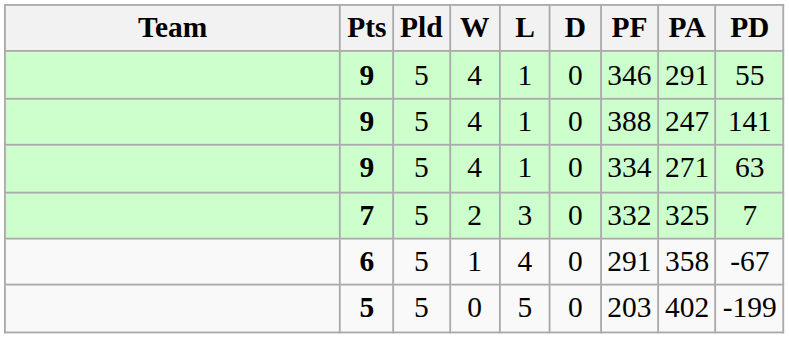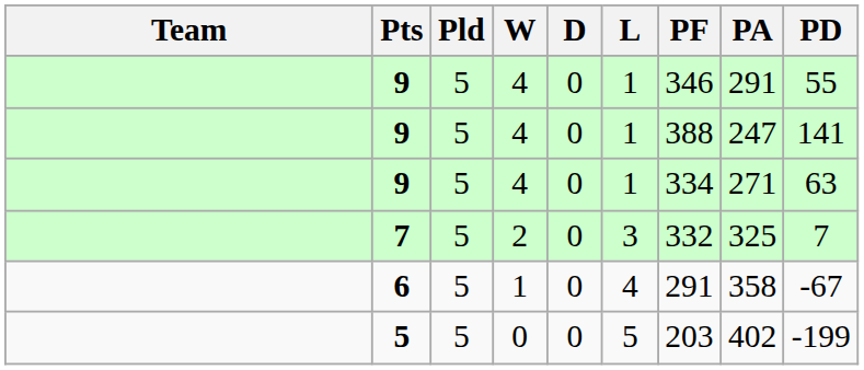 <table class=wikitable style="text-align:center">
 <tr>
 <th width=175>Team</th>
 <th width=20>Pts</th>
 <th width=20>Pld</th>
 <th width=20>W</th>
+<th width=20>D</th>
 <th width=20>L</th>
-<th width=20>D</th>
 <th width=20>PF</th>
 <th width=20>PA</th>
 <th width=25>PD</th>
 </tr>
 <tr style="background:#ccffcc;">
 <td align=left></td>
 <td><strong>9</strong></td>
 <td>5</td>
 <td>4</td>
+<td>0</td>
 <td>1</td>
-<td>0</td>
 <td>346</td>
 <td>291</td>
 <td>55</td>
 </tr>
 <tr style="background:#ccffcc;">
 <td align=left></td>
 <td><strong>9</strong></td>
 <td>5</td>
 <td>4</td>
+<td>0</td>
 <td>1</td>
-<td>0</td>
 <td>388</td>
 <td>247</td>
 <td>141</td>
 </tr>
 <tr style="background:#ccffcc;">
 <td align=left></td>
 <td><strong>9</strong></td>
 <td>5</td>
 <td>4</td>
+<td>0</td>
 <td>1</td>
-<td>0</td>
 <td>334</td>
 <td>271</td>
 <td>63</td>
 </tr>
 <tr style="background:#ccffcc;">
 <td align=left></td>
 <td><strong>7</strong></td>
 <td>5</td>
 <td>2</td>
+<td>0</td>
 <td>3</td>
-<td>0</td>
 <td>332</td>
 <td>325</td>
 <td>7</td>
 </tr>
 <tr>
 <td align=left></td>
 <td><strong>6</strong></td>
 <td>5</td>
 <td>1</td>
+<td>0</td>
 <td>4</td>
-<td>0</td>
 <td>291</td>
 <td>358</td>
 <td>-67</td>
 </tr>
 <tr>
 <td align=left></td>
 <td><strong>5</strong></td>
 <td>5</td>
 <td>0</td>
+<td>0</td>
 <td>5</td>
-<td>0</td>
 <td>203</td>
 <td>402</td>
 <td>-199</td>
 </tr>
 </table>
